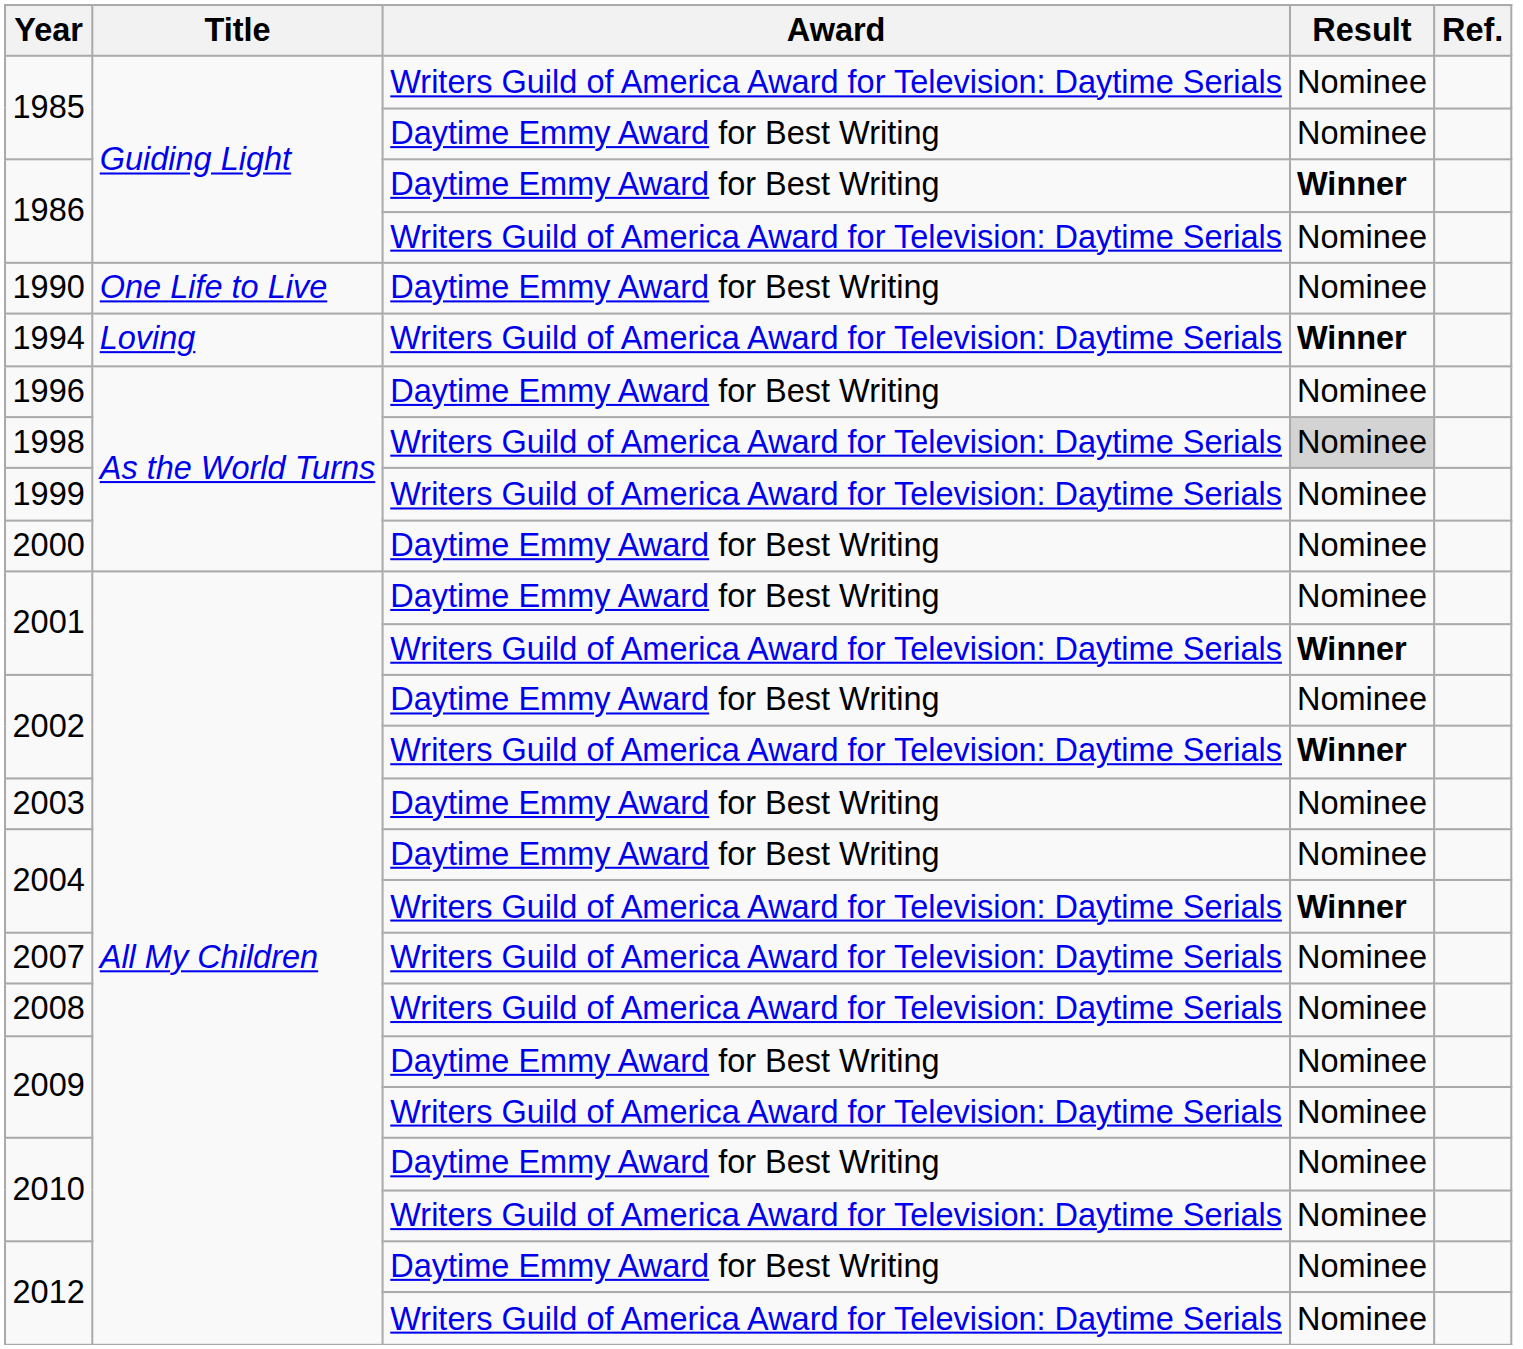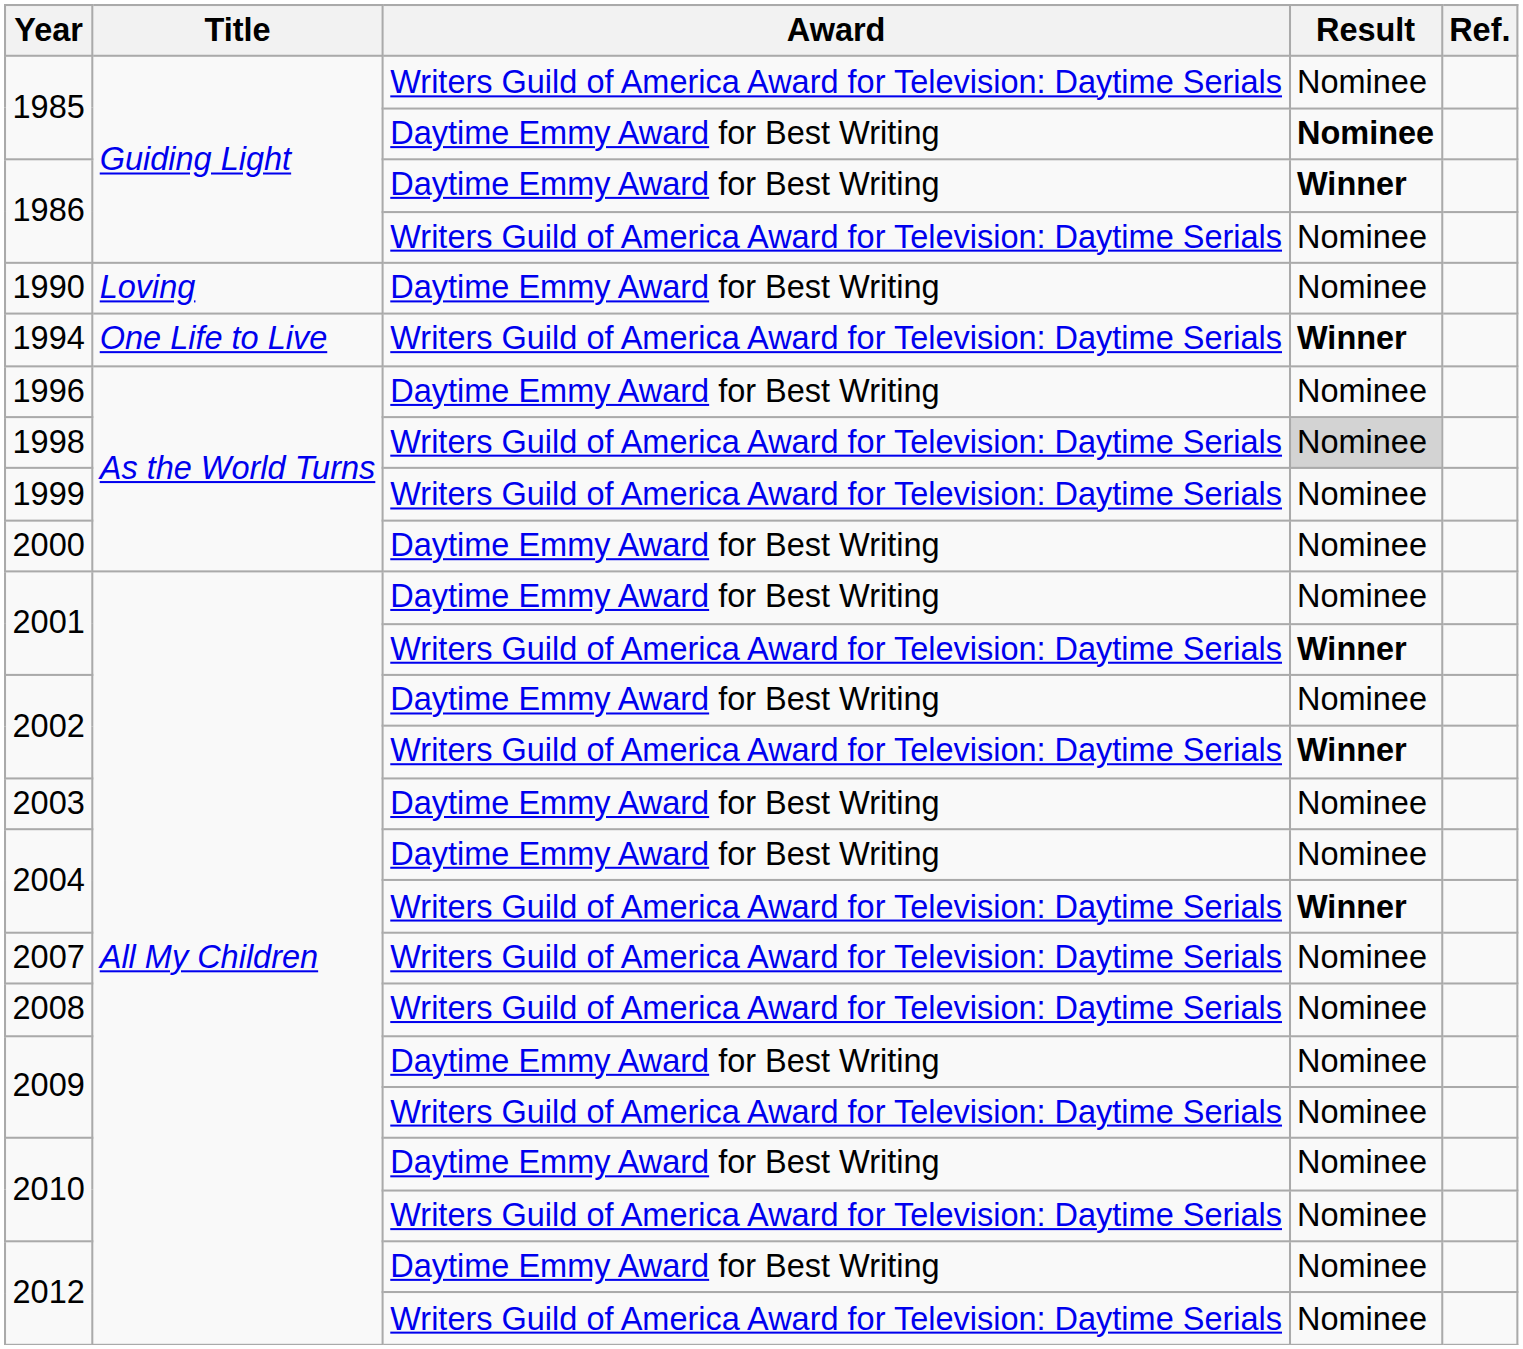 <table class="wikitable sortable mw-collapsible">
 <tr>
 <th>Year</th>
 <th>Title</th>
 <th>Award</th>
 <th>Result</th>
 <th>Ref.</th>
 </tr>
 <tr>
 <td rowspan="2">1985</td>
 <td rowspan="4"><em><a href='#'>Guiding Light</a></em></td>
 <td><a href='#'>Writers Guild of America Award for Television: Daytime Serials</a></td>
 <td>Nominee</td>
 <td></td>
 </tr>
 <tr>
 <td><a href='#'>Daytime Emmy Award</a> for Best Writing</td>
-<td>Nominee</td>
+<td><strong>Nominee</strong></td>
 <td></td>
 </tr>
 <tr>
 <td rowspan="2">1986</td>
 <td><a href='#'>Daytime Emmy Award</a> for Best Writing</td>
 <td><strong>Winner</strong></td>
 <td></td>
 </tr>
 <tr>
 <td><a href='#'>Writers Guild of America Award for Television: Daytime Serials</a></td>
 <td>Nominee</td>
 <td></td>
 </tr>
 <tr>
 <td>1990</td>
-<td><a href='#'><em>One Life to Live</em></a></td>
+<td><a href='#'><em>Loving</em></a></td>
 <td><a href='#'>Daytime Emmy Award</a> for Best Writing</td>
 <td>Nominee</td>
 <td></td>
 </tr>
 <tr>
 <td>1994</td>
-<td><a href='#'><em>Loving</em></a></td>
+<td><a href='#'><em>One Life to Live</em></a></td>
 <td><a href='#'>Writers Guild of America Award for Television: Daytime Serials</a></td>
 <td><strong>Winner</strong></td>
 <td></td>
 </tr>
 <tr>
 <td>1996</td>
 <td rowspan="4"><em><a href='#'>As the World Turns</a></em></td>
 <td><a href='#'>Daytime Emmy Award</a> for Best Writing</td>
 <td>Nominee</td>
 <td></td>
 </tr>
 <tr>
 <td>1998</td>
 <td><a href='#'>Writers Guild of America Award for Television: Daytime Serials</a></td>
 <td style="background: lightgrey;">Nominee</td>
 <td></td>
 </tr>
 <tr>
 <td>1999</td>
 <td><a href='#'>Writers Guild of America Award for Television: Daytime Serials</a></td>
 <td>Nominee</td>
 <td></td>
 </tr>
 <tr>
 <td>2000</td>
 <td><a href='#'>Daytime Emmy Award</a> for Best Writing</td>
 <td>Nominee</td>
 <td></td>
 </tr>
 <tr>
 <td rowspan="2">2001</td>
 <td rowspan="15"><em><a href='#'>All My Children</a></em></td>
 <td><a href='#'>Daytime Emmy Award</a> for Best Writing</td>
 <td>Nominee</td>
 <td></td>
 </tr>
 <tr>
 <td><a href='#'>Writers Guild of America Award for Television: Daytime Serials</a></td>
 <td><strong>Winner</strong></td>
 <td></td>
 </tr>
 <tr>
 <td rowspan="2">2002</td>
 <td><a href='#'>Daytime Emmy Award</a> for Best Writing</td>
 <td>Nominee</td>
 <td></td>
 </tr>
 <tr>
 <td><a href='#'>Writers Guild of America Award for Television: Daytime Serials</a></td>
 <td><strong>Winner</strong></td>
 <td></td>
 </tr>
 <tr>
 <td>2003</td>
 <td><a href='#'>Daytime Emmy Award</a> for Best Writing</td>
 <td>Nominee</td>
 <td></td>
 </tr>
 <tr>
 <td rowspan="2">2004</td>
 <td><a href='#'>Daytime Emmy Award</a> for Best Writing</td>
 <td>Nominee</td>
 <td></td>
 </tr>
 <tr>
 <td><a href='#'>Writers Guild of America Award for Television: Daytime Serials</a></td>
 <td><strong>Winner</strong></td>
 <td></td>
 </tr>
 <tr>
 <td>2007</td>
 <td><a href='#'>Writers Guild of America Award for Television: Daytime Serials</a></td>
 <td>Nominee</td>
 <td></td>
 </tr>
 <tr>
 <td>2008</td>
 <td><a href='#'>Writers Guild of America Award for Television: Daytime Serials</a></td>
 <td>Nominee</td>
 <td></td>
 </tr>
 <tr>
 <td rowspan="2">2009</td>
 <td><a href='#'>Daytime Emmy Award</a> for Best Writing</td>
 <td>Nominee</td>
 <td></td>
 </tr>
 <tr>
 <td><a href='#'>Writers Guild of America Award for Television: Daytime Serials</a></td>
 <td>Nominee</td>
 <td></td>
 </tr>
 <tr>
 <td rowspan="2">2010</td>
 <td><a href='#'>Daytime Emmy Award</a> for Best Writing</td>
 <td>Nominee</td>
 <td></td>
 </tr>
 <tr>
 <td><a href='#'>Writers Guild of America Award for Television: Daytime Serials</a></td>
 <td>Nominee</td>
 <td></td>
 </tr>
 <tr>
 <td rowspan="2">2012</td>
 <td><a href='#'>Daytime Emmy Award</a> for Best Writing</td>
 <td>Nominee</td>
 <td></td>
 </tr>
 <tr>
 <td><a href='#'>Writers Guild of America Award for Television: Daytime Serials</a></td>
 <td>Nominee</td>
 <td></td>
 </tr>
 </table>
